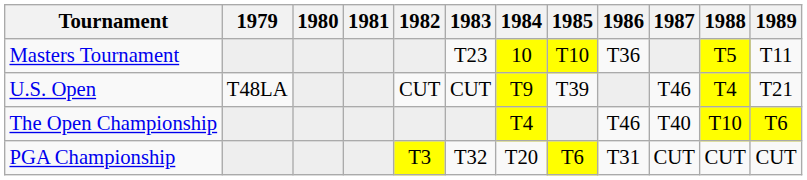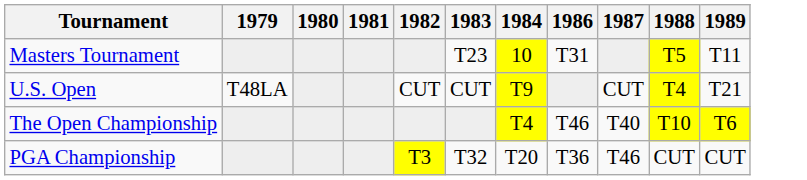 <table class="wikitable" style="font-size:95%;text-align:center;">
 <tr>
 <th>Tournament</th>
 <th>1979</th>
 <th>1980</th>
 <th>1981</th>
 <th>1982</th>
 <th>1983</th>
 <th>1984</th>
-<th>1985</th>
 <th>1986</th>
 <th>1987</th>
 <th>1988</th>
 <th>1989</th>
 </tr>
 <tr>
 <td align=left><a href='#'>Masters Tournament</a></td>
 <td style="background:#eeeeee;"></td>
 <td style="background:#eeeeee;"></td>
 <td style="background:#eeeeee;"></td>
 <td style="background:#eeeeee;"></td>
 <td>T23</td>
 <td style="background:yellow;">10</td>
-<td style="background:yellow;">T10</td>
-<td>T36</td>
+<td>T31</td>
 <td style="background:#eeeeee;"></td>
 <td style="background:yellow;">T5</td>
 <td>T11</td>
 </tr>
 <tr>
 <td align=left><a href='#'>U.S. Open</a></td>
 <td>T48<span>LA</span></td>
 <td style="background:#eeeeee;"></td>
 <td style="background:#eeeeee;"></td>
 <td>CUT</td>
 <td>CUT</td>
 <td style="background:yellow;">T9</td>
-<td>T39</td>
 <td style="background:#eeeeee;"></td>
-<td>T46</td>
+<td>CUT</td>
 <td style="background:yellow;">T4</td>
 <td>T21</td>
 </tr>
 <tr>
 <td align=left><a href='#'>The Open Championship</a></td>
 <td style="background:#eeeeee;"></td>
 <td style="background:#eeeeee;"></td>
 <td style="background:#eeeeee;"></td>
 <td style="background:#eeeeee;"></td>
 <td style="background:#eeeeee;"></td>
 <td style="background:yellow;">T4</td>
-<td style="background:#eeeeee;"></td>
 <td>T46</td>
 <td>T40</td>
 <td style="background:yellow;">T10</td>
 <td style="background:yellow;">T6</td>
 </tr>
 <tr>
 <td align=left><a href='#'>PGA Championship</a></td>
 <td style="background:#eeeeee;"></td>
 <td style="background:#eeeeee;"></td>
 <td style="background:#eeeeee;"></td>
 <td style="background:yellow;">T3</td>
 <td>T32</td>
 <td>T20</td>
-<td style="background:yellow;">T6</td>
-<td>T31</td>
-<td>CUT</td>
+<td>T36</td>
+<td>T46</td>
 <td>CUT</td>
 <td>CUT</td>
 </tr>
 </table>
